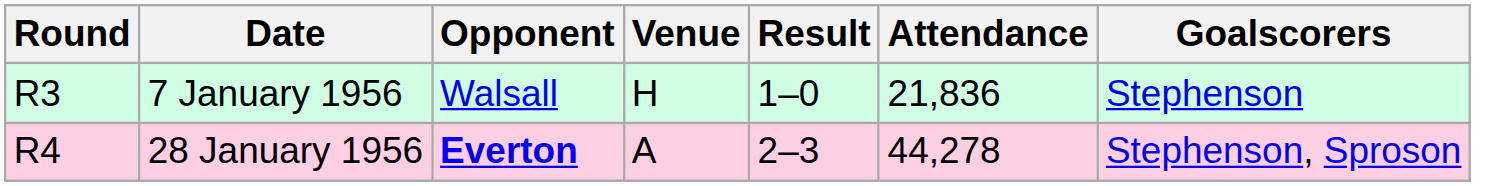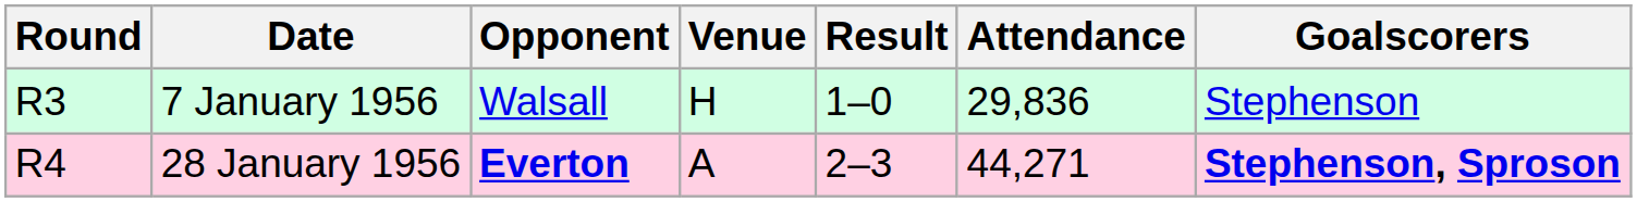 <table class="wikitable">
 <tr>
 <th>Round</th>
 <th>Date</th>
 <th>Opponent</th>
 <th>Venue</th>
 <th>Result</th>
 <th>Attendance</th>
 <th>Goalscorers</th>
 </tr>
 <tr style="background-color: #d0ffe3;">
 <td>R3</td>
 <td>7 January 1956</td>
 <td><a href='#'>Walsall</a></td>
 <td>H</td>
 <td>1–0</td>
-<td>21,836</td>
+<td>29,836</td>
 <td><a href='#'>Stephenson</a></td>
 </tr>
 <tr style="background-color: #ffd0e3;">
 <td>R4</td>
 <td>28 January 1956</td>
 <td><strong><a href='#'>Everton</a></strong></td>
 <td>A</td>
 <td>2–3</td>
-<td>44,278</td>
-<td><a href='#'>Stephenson</a>, <a href='#'>Sproson</a></td>
+<td>44,271</td>
+<td><strong><a href='#'>Stephenson</a>, <a href='#'>Sproson</a></strong></td>
 </tr>
 </table>
